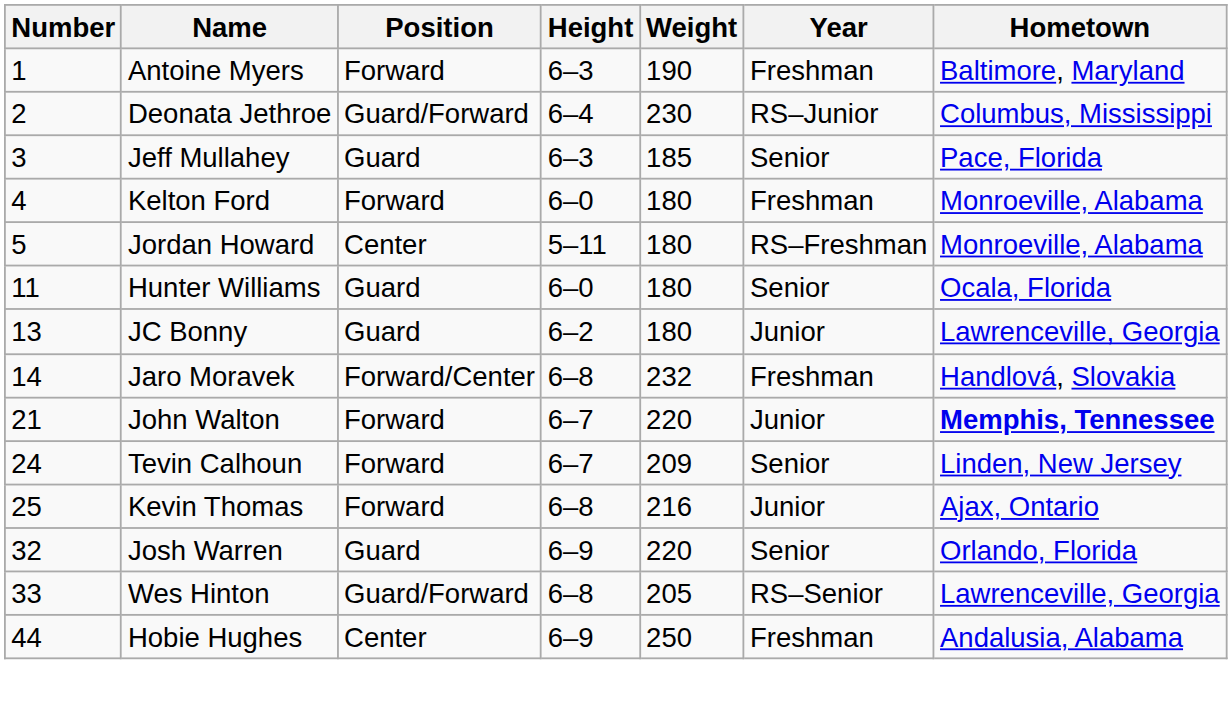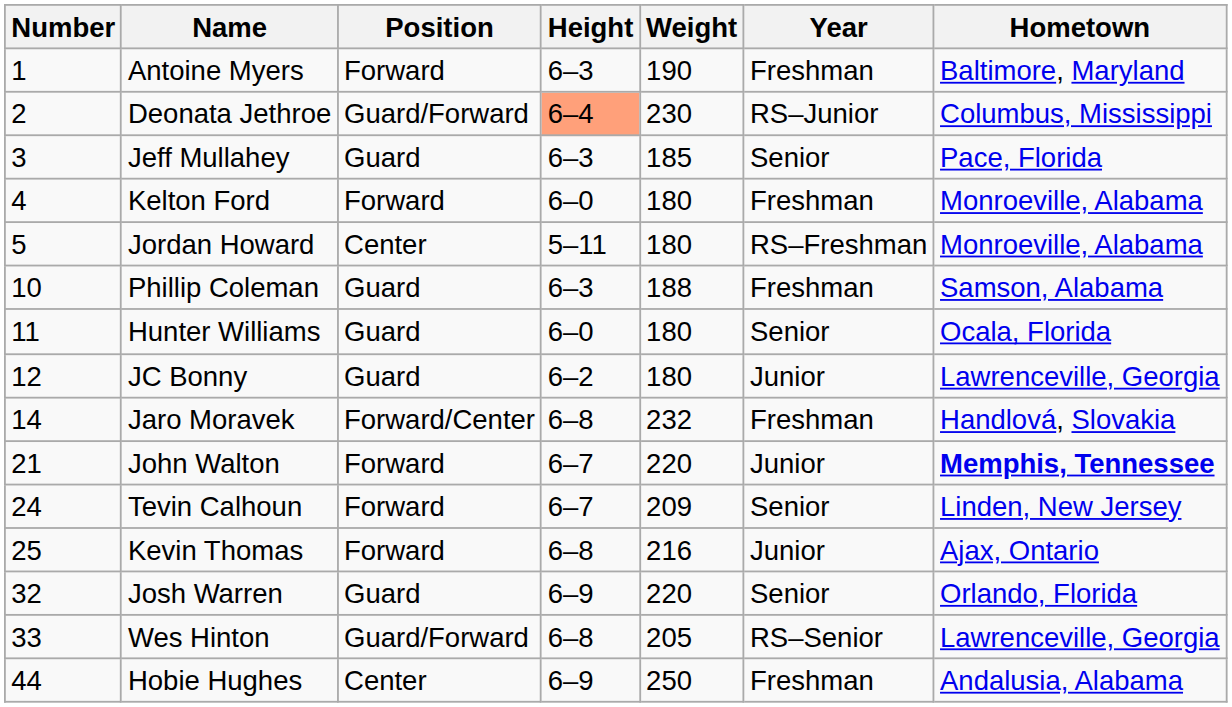 <table class="wikitable sortable" style="font-size: 95%;">
 <tr>
 <th>Number</th>
 <th>Name</th>
 <th>Position</th>
 <th>Height</th>
 <th>Weight</th>
 <th>Year</th>
 <th>Hometown</th>
 </tr>
 <tr>
 <td>1</td>
 <td>Antoine Myers</td>
 <td>Forward</td>
 <td>6–3</td>
 <td>190</td>
 <td>Freshman</td>
 <td><a href='#'>Baltimore</a>, <a href='#'>Maryland</a></td>
 </tr>
 <tr>
 <td>2</td>
 <td>Deonata Jethroe</td>
 <td>Guard/Forward</td>
-<td>6–4</td>
+<td style="background: lightsalmon;">6–4</td>
 <td>230</td>
 <td>RS–Junior</td>
 <td><a href='#'>Columbus, Mississippi</a></td>
 </tr>
 <tr>
 <td>3</td>
 <td>Jeff Mullahey</td>
 <td>Guard</td>
 <td>6–3</td>
 <td>185</td>
 <td>Senior</td>
 <td><a href='#'>Pace, Florida</a></td>
 </tr>
 <tr>
 <td>4</td>
 <td>Kelton Ford</td>
 <td>Forward</td>
 <td>6–0</td>
 <td>180</td>
 <td>Freshman</td>
 <td><a href='#'>Monroeville, Alabama</a></td>
 </tr>
 <tr>
 <td>5</td>
 <td>Jordan Howard</td>
 <td>Center</td>
 <td>5–11</td>
 <td>180</td>
 <td>RS–Freshman</td>
 <td><a href='#'>Monroeville, Alabama</a></td>
 </tr>
 <tr>
+<td>10</td>
+<td>Phillip Coleman</td>
+<td>Guard</td>
+<td>6–3</td>
+<td>188</td>
+<td>Freshman</td>
+<td><a href='#'>Samson, Alabama</a></td>
+</tr>
+<tr>
 <td>11</td>
 <td>Hunter Williams</td>
 <td>Guard</td>
 <td>6–0</td>
 <td>180</td>
 <td>Senior</td>
 <td><a href='#'>Ocala, Florida</a></td>
 </tr>
 <tr>
-<td>13</td>
+<td>12</td>
 <td>JC Bonny</td>
 <td>Guard</td>
 <td>6–2</td>
 <td>180</td>
 <td>Junior</td>
 <td><a href='#'>Lawrenceville, Georgia</a></td>
 </tr>
 <tr>
 <td>14</td>
 <td>Jaro Moravek</td>
 <td>Forward/Center</td>
 <td>6–8</td>
 <td>232</td>
 <td>Freshman</td>
 <td><a href='#'>Handlová</a>, <a href='#'>Slovakia</a></td>
 </tr>
 <tr>
 <td>21</td>
 <td>John Walton</td>
 <td>Forward</td>
 <td>6–7</td>
 <td>220</td>
 <td>Junior</td>
 <td><strong><a href='#'>Memphis, Tennessee</a></strong></td>
 </tr>
 <tr>
 <td>24</td>
 <td>Tevin Calhoun</td>
 <td>Forward</td>
 <td>6–7</td>
 <td>209</td>
 <td>Senior</td>
 <td><a href='#'>Linden, New Jersey</a></td>
 </tr>
 <tr>
 <td>25</td>
 <td>Kevin Thomas</td>
 <td>Forward</td>
 <td>6–8</td>
 <td>216</td>
 <td>Junior</td>
 <td><a href='#'>Ajax, Ontario</a></td>
 </tr>
 <tr>
 <td>32</td>
 <td>Josh Warren</td>
 <td>Guard</td>
 <td>6–9</td>
 <td>220</td>
 <td>Senior</td>
 <td><a href='#'>Orlando, Florida</a></td>
 </tr>
 <tr>
 <td>33</td>
 <td>Wes Hinton</td>
 <td>Guard/Forward</td>
 <td>6–8</td>
 <td>205</td>
 <td>RS–Senior</td>
 <td><a href='#'>Lawrenceville, Georgia</a></td>
 </tr>
 <tr>
 <td>44</td>
 <td>Hobie Hughes</td>
 <td>Center</td>
 <td>6–9</td>
 <td>250</td>
 <td>Freshman</td>
 <td><a href='#'>Andalusia, Alabama</a></td>
 </tr>
 </table>
